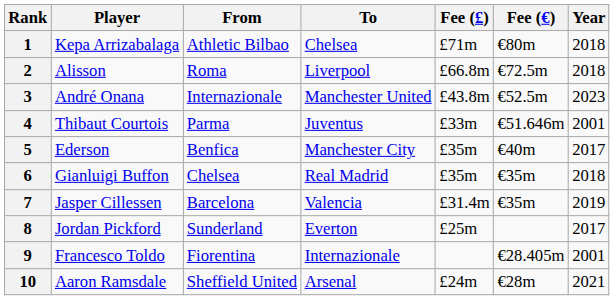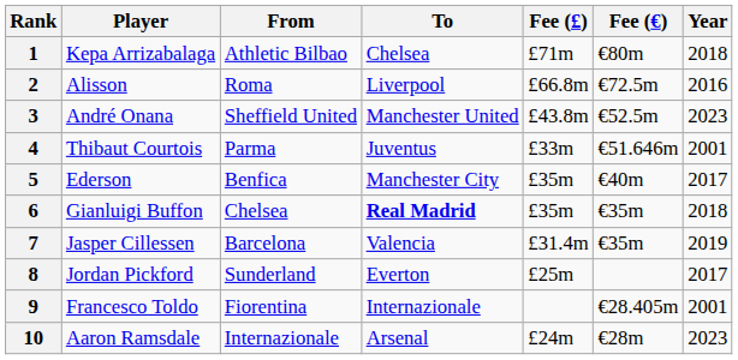 <table class="wikitable sortable">
 <tr>
 <th>Rank</th>
 <th>Player</th>
 <th>From</th>
 <th>To</th>
 <th>Fee (<a href='#'>£</a>)</th>
 <th>Fee (<a href='#'>€</a>)</th>
 <th>Year</th>
 </tr>
 <tr>
 <th>1</th>
 <td> <a href='#'>Kepa Arrizabalaga</a></td>
 <td> <a href='#'>Athletic Bilbao</a></td>
 <td> <a href='#'>Chelsea</a></td>
 <td>£71m</td>
 <td>€80m</td>
 <td>2018</td>
 </tr>
 <tr>
 <th>2</th>
 <td> <a href='#'>Alisson</a></td>
 <td> <a href='#'>Roma</a></td>
 <td> <a href='#'>Liverpool</a></td>
 <td>£66.8m</td>
 <td>€72.5m</td>
-<td>2018</td>
+<td>2016</td>
 </tr>
 <tr>
 <th>3</th>
 <td> <a href='#'>André Onana</a></td>
-<td> <a href='#'>Internazionale</a></td>
+<td> <a href='#'>Sheffield United</a></td>
 <td> <a href='#'>Manchester United</a></td>
 <td>£43.8m</td>
 <td>€52.5m</td>
 <td>2023</td>
 </tr>
 <tr>
 <th>4</th>
 <td> <a href='#'>Thibaut Courtois</a></td>
 <td> <a href='#'>Parma</a></td>
 <td> <a href='#'>Juventus</a></td>
 <td>£33m</td>
 <td>€51.646m</td>
 <td>2001</td>
 </tr>
 <tr>
 <th>5</th>
 <td> <a href='#'>Ederson</a></td>
 <td> <a href='#'>Benfica</a></td>
 <td> <a href='#'>Manchester City</a></td>
 <td>£35m</td>
 <td>€40m</td>
 <td>2017</td>
 </tr>
 <tr>
 <th>6</th>
 <td> <a href='#'>Gianluigi Buffon</a></td>
 <td> <a href='#'>Chelsea</a></td>
-<td> <a href='#'>Real Madrid</a></td>
+<td><strong> <a href='#'>Real Madrid</a></strong></td>
 <td>£35m</td>
 <td>€35m</td>
 <td>2018</td>
 </tr>
 <tr>
 <th>7</th>
 <td> <a href='#'>Jasper Cillessen</a></td>
 <td> <a href='#'>Barcelona</a></td>
 <td> <a href='#'>Valencia</a></td>
 <td>£31.4m</td>
 <td>€35m</td>
 <td>2019</td>
 </tr>
 <tr>
 <th>8</th>
 <td> <a href='#'>Jordan Pickford</a></td>
 <td> <a href='#'>Sunderland</a></td>
 <td> <a href='#'>Everton</a></td>
 <td>£25m</td>
 <td></td>
 <td>2017</td>
 </tr>
 <tr>
 <th>9</th>
 <td> <a href='#'>Francesco Toldo</a></td>
 <td> <a href='#'>Fiorentina</a></td>
 <td> <a href='#'>Internazionale</a></td>
 <td></td>
 <td>€28.405m</td>
 <td>2001</td>
 </tr>
 <tr>
 <th>10</th>
 <td> <a href='#'>Aaron Ramsdale</a></td>
-<td> <a href='#'>Sheffield United</a></td>
+<td> <a href='#'>Internazionale</a></td>
 <td> <a href='#'>Arsenal</a></td>
 <td>£24m</td>
 <td>€28m</td>
-<td>2021</td>
+<td>2023</td>
 </tr>
 </table>
